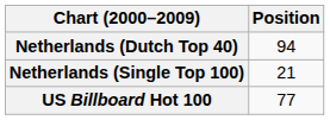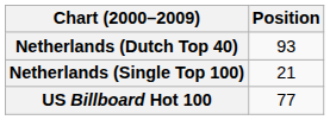 <table class="wikitable sortable plainrowheaders" style="text-align:center">
 <tr>
 <th>Chart (2000–2009)</th>
 <th>Position</th>
 </tr>
 <tr>
 <th scope="row">Netherlands (Dutch Top 40)</th>
-<td>94</td>
+<td>93</td>
 </tr>
 <tr>
 <th scope="row">Netherlands (Single Top 100)</th>
 <td>21</td>
 </tr>
 <tr>
 <th scope="row">US <em>Billboard</em> Hot 100</th>
 <td>77</td>
 </tr>
 </table>
